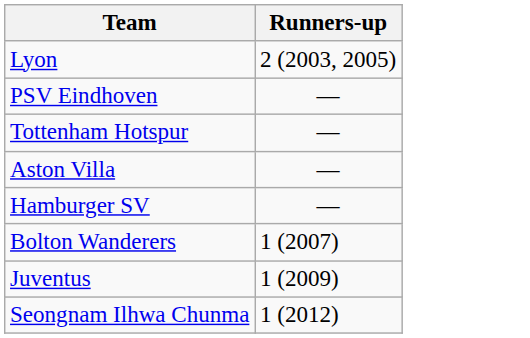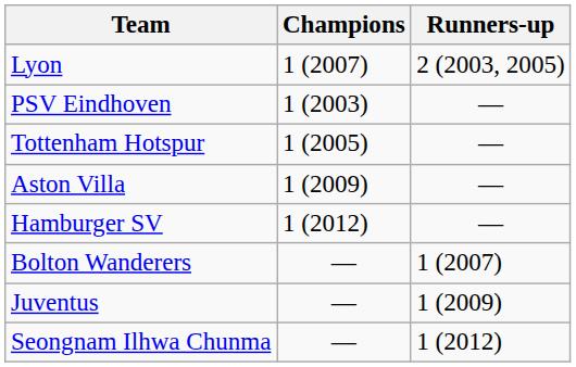 <table class="wikitable">
 <tr>
 <th>Team</th>
+<th>Champions</th>
 <th>Runners-up</th>
 </tr>
 <tr>
 <td> <a href='#'>Lyon</a></td>
+<td>1 (2007)</td>
 <td>2 (2003, 2005)</td>
 </tr>
 <tr>
 <td> <a href='#'>PSV Eindhoven</a></td>
+<td>1 (2003)</td>
 <td align="center">—</td>
 </tr>
 <tr>
 <td> <a href='#'>Tottenham Hotspur</a></td>
+<td>1 (2005)</td>
 <td align="center">—</td>
 </tr>
 <tr>
 <td> <a href='#'>Aston Villa</a></td>
+<td>1 (2009)</td>
 <td align="center">—</td>
 </tr>
 <tr>
 <td> <a href='#'>Hamburger SV</a></td>
+<td>1 (2012)</td>
 <td align="center">—</td>
 </tr>
 <tr>
 <td> <a href='#'>Bolton Wanderers</a></td>
+<td align="center">—</td>
 <td>1 (2007)</td>
 </tr>
 <tr>
 <td> <a href='#'>Juventus</a></td>
+<td align="center">—</td>
 <td>1 (2009)</td>
 </tr>
 <tr>
 <td> <a href='#'>Seongnam Ilhwa Chunma</a></td>
+<td align="center">—</td>
 <td>1 (2012)</td>
 </tr>
 </table>
